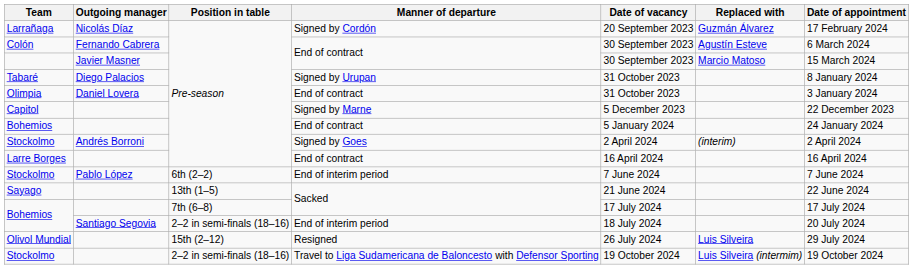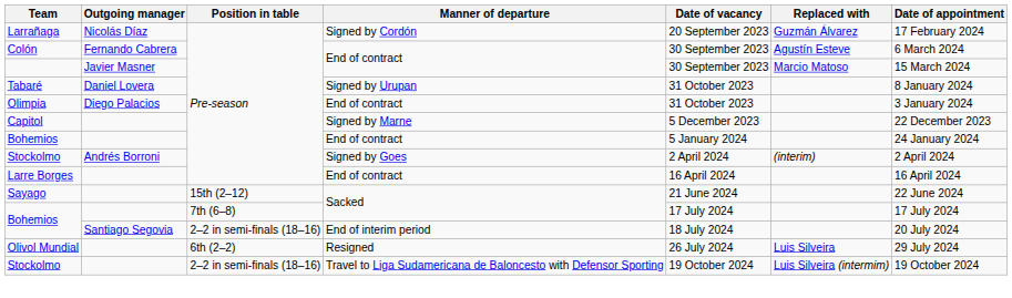 <table class="wikitable sortable">
 <tr>
 <th>Team</th>
 <th>Outgoing manager</th>
 <th>Position in table</th>
 <th>Manner of departure</th>
 <th>Date of vacancy</th>
 <th>Replaced with</th>
 <th>Date of appointment</th>
 </tr>
 <tr>
 <td><a href='#'>Larrañaga</a></td>
 <td> <a href='#'>Nicolás Díaz</a></td>
 <td rowspan="9"><em>Pre-season</em></td>
 <td>Signed by <a href='#'>Cordón</a></td>
 <td>20 September 2023</td>
 <td> <a href='#'>Guzmán Álvarez</a></td>
 <td>17 February 2024</td>
 </tr>
 <tr>
 <td><a href='#'>Colón</a></td>
 <td> <a href='#'>Fernando Cabrera</a></td>
 <td rowspan="2">End of contract</td>
 <td>30 September 2023</td>
 <td> <a href='#'>Agustín Esteve</a></td>
 <td>6 March 2024</td>
 </tr>
 <tr>
 <td></td>
 <td> <a href='#'>Javier Masner</a></td>
 <td>30 September 2023</td>
 <td> <a href='#'>Marcio Matoso</a></td>
 <td>15 March 2024</td>
 </tr>
 <tr>
 <td><a href='#'>Tabaré</a></td>
-<td> <a href='#'>Diego Palacios</a></td>
+<td> <a href='#'>Daniel Lovera</a></td>
 <td>Signed by <a href='#'>Urupan</a></td>
 <td>31 October 2023</td>
 <td></td>
 <td>8 January 2024</td>
 </tr>
 <tr>
 <td><a href='#'>Olimpia</a></td>
-<td> <a href='#'>Daniel Lovera</a></td>
+<td> <a href='#'>Diego Palacios</a></td>
 <td>End of contract</td>
 <td>31 October 2023</td>
 <td></td>
 <td>3 January 2024</td>
 </tr>
 <tr>
 <td><a href='#'>Capitol</a></td>
 <td></td>
 <td>Signed by <a href='#'>Marne</a></td>
 <td>5 December 2023</td>
 <td></td>
 <td>22 December 2023</td>
 </tr>
 <tr>
 <td><a href='#'>Bohemios</a></td>
 <td></td>
 <td>End of contract</td>
 <td>5 January 2024</td>
 <td></td>
 <td>24 January 2024</td>
 </tr>
 <tr>
 <td><a href='#'>Stockolmo</a></td>
 <td> <a href='#'>Andrés Borroni</a></td>
 <td>Signed by <a href='#'>Goes</a></td>
 <td>2 April 2024</td>
 <td> <em>(interim)</em></td>
 <td>2 April 2024</td>
 </tr>
 <tr>
 <td><a href='#'>Larre Borges</a></td>
 <td></td>
 <td>End of contract</td>
 <td>16 April 2024</td>
 <td></td>
 <td>16 April 2024</td>
 </tr>
 <tr>
-<td><a href='#'>Stockolmo</a></td>
-<td> <a href='#'>Pablo López</a></td>
-<td>6th (2–2)</td>
-<td>End of interim period</td>
-<td>7 June 2024</td>
-<td></td>
-<td>7 June 2024</td>
-</tr>
-<tr>
 <td><a href='#'>Sayago</a></td>
 <td></td>
-<td>13th (1–5)</td>
+<td>15th (2–12)</td>
 <td rowspan="2">Sacked</td>
 <td>21 June 2024</td>
 <td></td>
 <td>22 June 2024</td>
 </tr>
 <tr>
 <td rowspan="2"><a href='#'>Bohemios</a></td>
 <td></td>
 <td>7th (6–8)</td>
 <td>17 July 2024</td>
 <td></td>
 <td>17 July 2024</td>
 </tr>
 <tr>
 <td> <a href='#'>Santiago Segovia</a></td>
 <td>2–2 in semi-finals (18–16)</td>
 <td>End of interim period</td>
 <td>18 July 2024</td>
 <td></td>
 <td>20 July 2024</td>
 </tr>
 <tr>
 <td><a href='#'>Olivol Mundial</a></td>
 <td></td>
-<td>15th (2–12)</td>
+<td>6th (2–2)</td>
 <td>Resigned</td>
 <td>26 July 2024</td>
 <td> <a href='#'>Luis Silveira</a></td>
 <td>29 July 2024</td>
 </tr>
 <tr>
 <td><a href='#'>Stockolmo</a></td>
 <td></td>
 <td>2–2 in semi-finals (18–16)</td>
 <td>Travel to <a href='#'>Liga Sudamericana de Baloncesto</a> with <a href='#'>Defensor Sporting</a></td>
 <td>19 October 2024</td>
 <td> <a href='#'>Luis Silveira</a> <em>(intermim)</em></td>
 <td>19 October 2024</td>
 </tr>
 </table>
